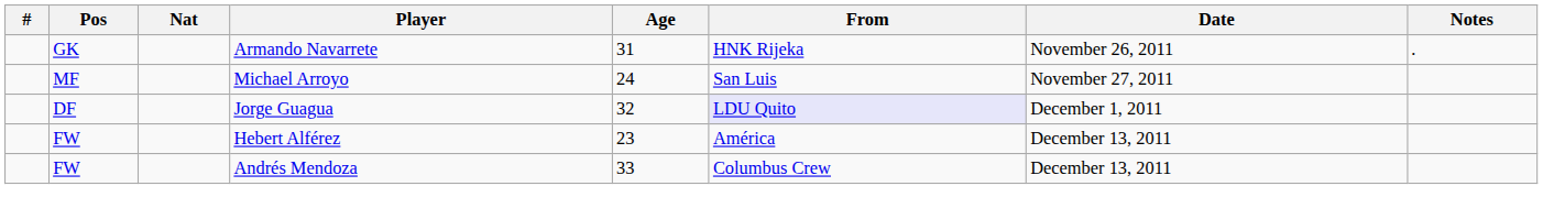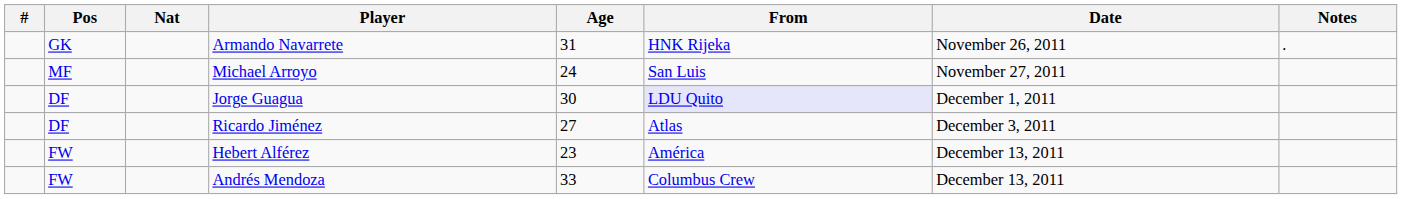 <table class="wikitable" style="width:65%; text-align:center; font-size:95%; text-align:left;">
 <tr>
 <th><strong>#</strong></th>
 <th><strong>Pos</strong></th>
 <th><strong>Nat</strong></th>
 <th><strong>Player</strong></th>
 <th><strong>Age</strong></th>
 <th><strong>From</strong></th>
 <th><strong>Date</strong></th>
 <th><strong>Notes</strong></th>
 </tr>
 <tr>
 <td></td>
 <td><a href='#'>GK</a></td>
 <td></td>
 <td><a href='#'>Armando Navarrete</a></td>
 <td>31</td>
 <td> <a href='#'>HNK Rijeka</a></td>
 <td>November 26, 2011</td>
 <td>.</td>
 </tr>
 <tr>
 <td></td>
 <td><a href='#'>MF</a></td>
 <td></td>
 <td><a href='#'>Michael Arroyo</a></td>
 <td>24</td>
 <td><a href='#'>San Luis</a></td>
 <td>November 27, 2011</td>
 <td></td>
 </tr>
 <tr>
 <td></td>
 <td><a href='#'>DF</a></td>
 <td></td>
 <td><a href='#'>Jorge Guagua</a></td>
-<td>32</td>
+<td>30</td>
 <td style="background: lavender;"> <a href='#'>LDU Quito</a></td>
 <td>December 1, 2011</td>
+<td></td>
+</tr>
+<tr>
+<td></td>
+<td><a href='#'>DF</a></td>
+<td></td>
+<td><a href='#'>Ricardo Jiménez</a></td>
+<td>27</td>
+<td><a href='#'>Atlas</a></td>
+<td>December 3, 2011</td>
 <td></td>
 </tr>
 <tr>
 <td></td>
 <td><a href='#'>FW</a></td>
 <td></td>
 <td><a href='#'>Hebert Alférez</a></td>
 <td>23</td>
 <td><a href='#'>América</a></td>
 <td>December 13, 2011</td>
 <td></td>
 </tr>
 <tr>
 <td></td>
 <td><a href='#'>FW</a></td>
 <td></td>
 <td><a href='#'>Andrés Mendoza</a></td>
 <td>33</td>
 <td> <a href='#'>Columbus Crew</a></td>
 <td>December 13, 2011</td>
 <td></td>
 </tr>
 </table>
